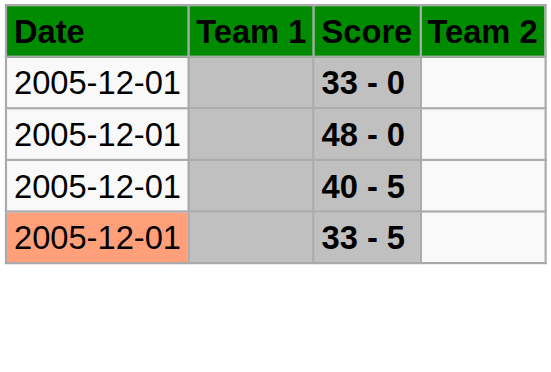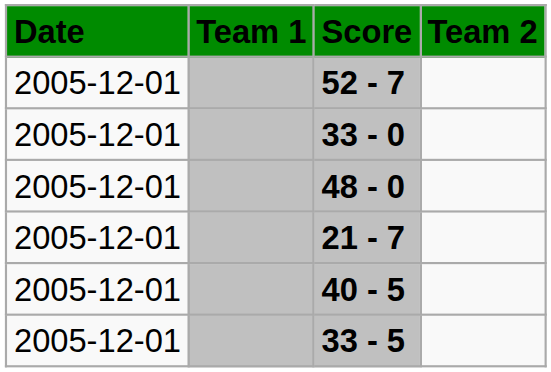 <table class="wikitable" style="margin:0.5em auto; font-size:95%">
 <tr bgcolor="#008B00">
 <td><strong>Date</strong></td>
 <td><strong>Team 1</strong></td>
 <td><strong>Score</strong></td>
 <td><strong>Team 2</strong></td>
+</tr>
+<tr>
+<td>2005-12-01</td>
+<td bgcolor="silver"><strong></strong></td>
+<td bgcolor="silver"><strong>52 - 7</strong></td>
+<td></td>
 </tr>
 <tr>
 <td>2005-12-01</td>
 <td bgcolor="silver"><strong></strong></td>
 <td bgcolor="silver"><strong>33 - 0</strong></td>
 <td></td>
 </tr>
 <tr>
 <td>2005-12-01</td>
 <td bgcolor="silver"><strong></strong></td>
 <td bgcolor="silver"><strong>48 - 0</strong></td>
 <td></td>
 </tr>
 <tr>
 <td>2005-12-01</td>
 <td bgcolor="silver"><strong></strong></td>
+<td bgcolor="silver"><strong>21 - 7</strong></td>
+<td></td>
+</tr>
+<tr>
+<td>2005-12-01</td>
+<td bgcolor="silver"><strong></strong></td>
 <td bgcolor="silver"><strong>40 - 5</strong></td>
 <td></td>
 </tr>
 <tr>
-<td style="background: lightsalmon;">2005-12-01</td>
+<td>2005-12-01</td>
 <td bgcolor="silver"><strong></strong></td>
 <td bgcolor="silver"><strong>33 - 5</strong></td>
 <td></td>
 </tr>
 </table>
